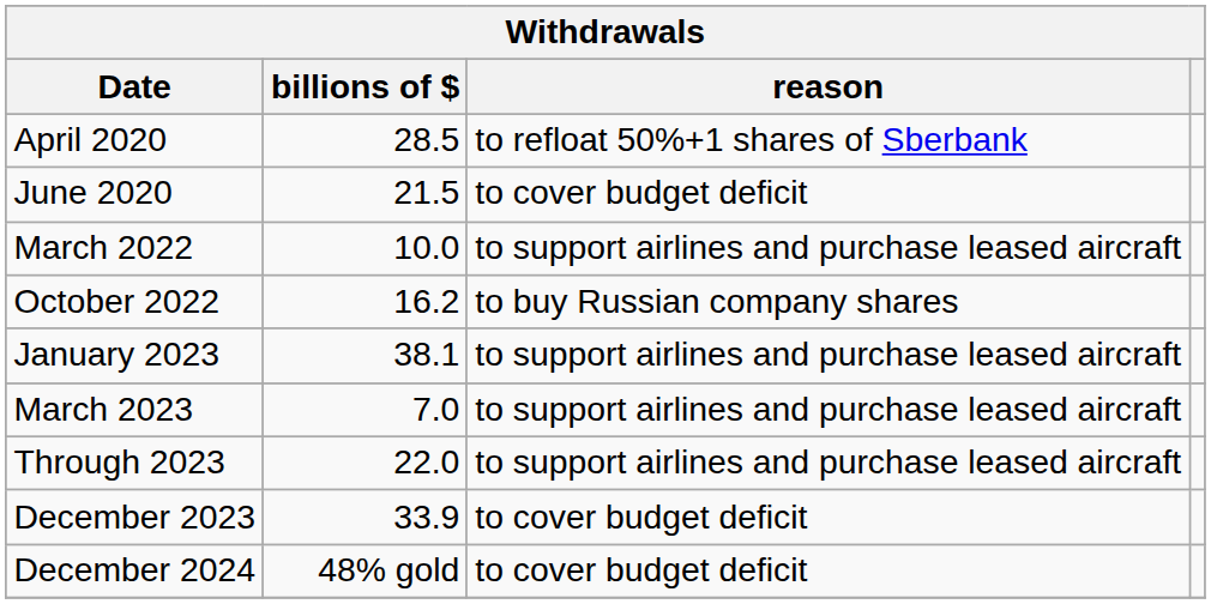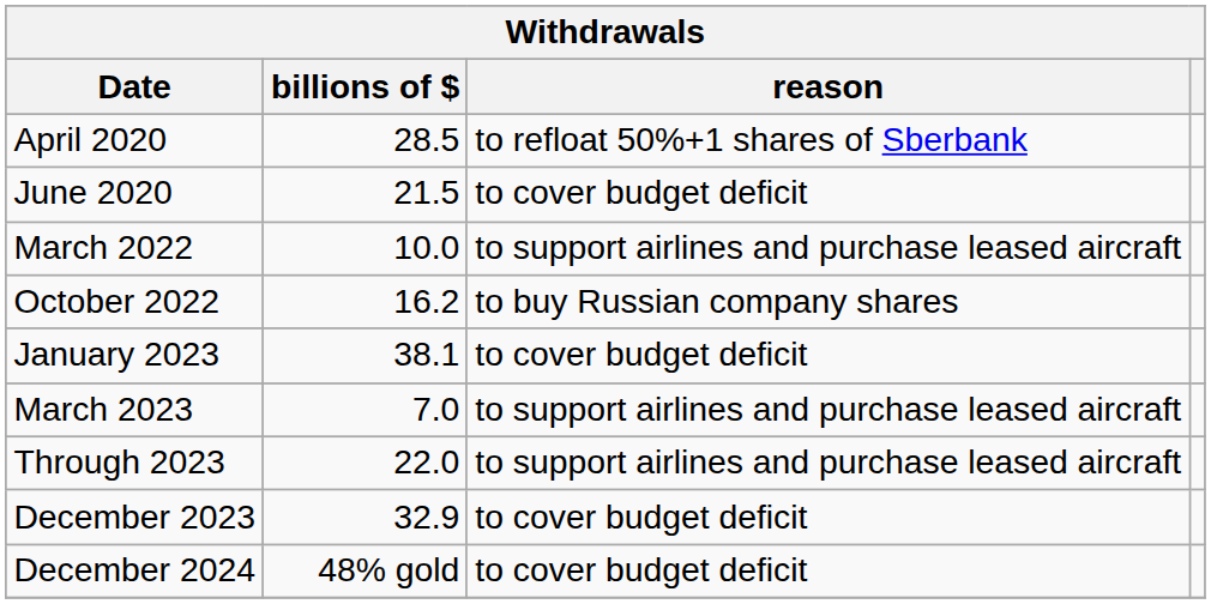 <table class="wikitable">
 <tr>
 <th colspan=4>Withdrawals</th>
 </tr>
 <tr>
 <th scope="col">Date</th>
 <th scope="col">billions of $</th>
 <th scope="col">reason</th>
 <th></th>
 </tr>
 <tr>
 <td>April 2020</td>
 <td align=right>28.5</td>
 <td>to refloat 50%+1 shares of <a href='#'>Sberbank</a></td>
 <td></td>
 </tr>
 <tr>
 <td>June 2020</td>
 <td align="right">21.5</td>
 <td>to cover budget deficit</td>
 <td></td>
 </tr>
 <tr>
 <td>March 2022</td>
 <td align="right">10.0</td>
 <td>to support airlines and purchase leased aircraft</td>
 <td></td>
 </tr>
 <tr>
 <td>October 2022</td>
 <td align="right">16.2</td>
 <td>to buy Russian company shares</td>
 <td></td>
 </tr>
 <tr>
 <td>January 2023</td>
 <td align="right">38.1</td>
-<td>to support airlines and purchase leased aircraft</td>
+<td>to cover budget deficit</td>
 <td></td>
 </tr>
 <tr>
 <td>March 2023</td>
 <td align="right">7.0</td>
 <td>to support airlines and purchase leased aircraft</td>
 <td></td>
 </tr>
 <tr>
 <td>Through 2023</td>
 <td align="right">22.0</td>
 <td>to support airlines and purchase leased aircraft</td>
 <td></td>
 </tr>
 <tr>
 <td>December 2023</td>
-<td align="right">33.9</td>
+<td align="right">32.9</td>
 <td>to cover budget deficit</td>
 <td></td>
 </tr>
 <tr>
 <td>December 2024</td>
 <td align=right>48% gold</td>
 <td>to cover budget deficit</td>
 <td></td>
 </tr>
 <tr>
 </tr>
 </table>
